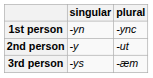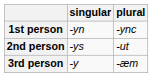 <table class="wikitable">
 <tr>
 <th></th>
 <th>singular</th>
 <th>plural</th>
 </tr>
 <tr>
 <th>1st person</th>
 <td><em>-yn</em></td>
 <td><em>-ync</em></td>
 </tr>
 <tr>
 <th>2nd person</th>
-<td><em>-y</em></td>
+<td><em>-ys</em></td>
 <td><em>-ut</em></td>
 </tr>
 <tr>
 <th>3rd person</th>
-<td><em>-ys</em></td>
+<td><em>-y</em></td>
 <td><em>-ӕm</em></td>
 </tr>
 </table>
